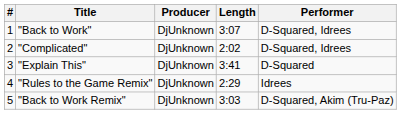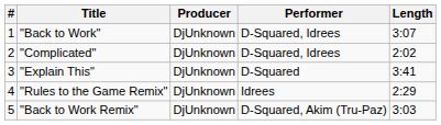 <table class="wikitable">
 <tr>
 <th>#</th>
 <th>Title</th>
 <th>Producer</th>
+<th>Performer</th>
 <th>Length</th>
-<th>Performer</th>
 </tr>
 <tr>
 <td>1</td>
 <td>"Back to Work"</td>
 <td>DjUnknown</td>
+<td>D-Squared, Idrees</td>
 <td>3:07</td>
-<td>D-Squared, Idrees</td>
 </tr>
 <tr>
 <td>2</td>
 <td>"Complicated"</td>
 <td>DjUnknown</td>
+<td>D-Squared, Idrees</td>
 <td>2:02</td>
-<td>D-Squared, Idrees</td>
 </tr>
 <tr>
 <td>3</td>
 <td>"Explain This"</td>
 <td>DjUnknown</td>
+<td>D-Squared</td>
 <td>3:41</td>
-<td>D-Squared</td>
 </tr>
 <tr>
 <td>4</td>
 <td>"Rules to the Game Remix"</td>
 <td>DjUnknown</td>
+<td>Idrees</td>
 <td>2:29</td>
-<td>Idrees</td>
 </tr>
 <tr>
 <td>5</td>
 <td>"Back to Work Remix"</td>
 <td>DjUnknown</td>
+<td>D-Squared, Akim (Tru-Paz)</td>
 <td>3:03</td>
-<td>D-Squared, Akim (Tru-Paz)</td>
 </tr>
 </table>
